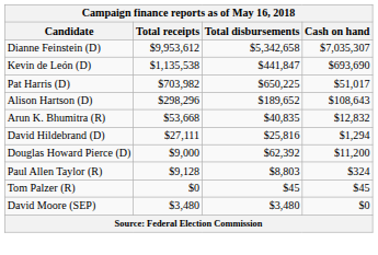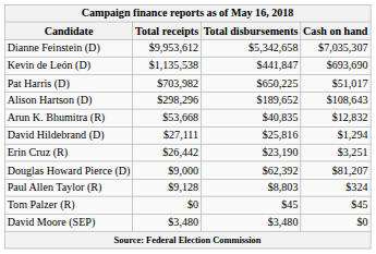 <table class="wikitable sortable">
 <tr>
 <th colspan=4>Campaign finance reports as of May 16, 2018</th>
 </tr>
 <tr style="text-align:center;">
 <th>Candidate</th>
 <th>Total receipts</th>
 <th>Total disbursements</th>
 <th>Cash on hand</th>
 </tr>
 <tr>
 <td>Dianne Feinstein (D)</td>
 <td style="text-align:right;">$9,953,612</td>
 <td style="text-align:right;">$5,342,658</td>
 <td style="text-align:right;">$7,035,307</td>
 </tr>
 <tr>
 <td>Kevin de León (D)</td>
 <td style="text-align:right;">$1,135,538</td>
 <td style="text-align:right;">$441,847</td>
 <td style="text-align:right;">$693,690</td>
 </tr>
 <tr>
 <td>Pat Harris (D)</td>
 <td style="text-align:right;">$703,982</td>
 <td style="text-align:right;">$650,225</td>
 <td style="text-align:right;">$51,017</td>
 </tr>
 <tr>
 <td>Alison Hartson (D)</td>
 <td style="text-align:right;">$298,296</td>
 <td style="text-align:right;">$189,652</td>
 <td style="text-align:right;">$108,643</td>
 </tr>
 <tr>
 <td>Arun K. Bhumitra (R)</td>
 <td style="text-align:right;">$53,668</td>
 <td style="text-align:right;">$40,835</td>
 <td style="text-align:right;">$12,832</td>
 </tr>
 <tr>
 <td>David Hildebrand (D)</td>
 <td style="text-align:right;">$27,111</td>
 <td style="text-align:right;">$25,816</td>
 <td style="text-align:right;">$1,294</td>
 </tr>
 <tr>
+<td>Erin Cruz (R)</td>
+<td style="text-align:right;">$26,442</td>
+<td style="text-align:right;">$23,190</td>
+<td style="text-align:right;">$3,251</td>
+</tr>
+<tr>
 <td>Douglas Howard Pierce (D)</td>
 <td style="text-align:right;">$9,000</td>
 <td style="text-align:right;">$62,392</td>
-<td style="text-align:right;">$11,200</td>
+<td style="text-align:right;">$81,207</td>
 </tr>
 <tr>
 <td>Paul Allen Taylor (R)</td>
 <td style="text-align:right;">$9,128</td>
 <td style="text-align:right;">$8,803</td>
 <td style="text-align:right;">$324</td>
 </tr>
 <tr>
 <td>Tom Palzer (R)</td>
 <td style="text-align:right;">$0</td>
 <td style="text-align:right;">$45</td>
 <td style="text-align:right;">$45</td>
 </tr>
 <tr>
 <td>David Moore (SEP)</td>
 <td style="text-align:right;">$3,480</td>
 <td style="text-align:right;">$3,480</td>
 <td style="text-align:right;">$0</td>
 </tr>
 <tr>
 <th colspan="4"><small>Source: Federal Election Commission</small></th>
 </tr>
 </table>
